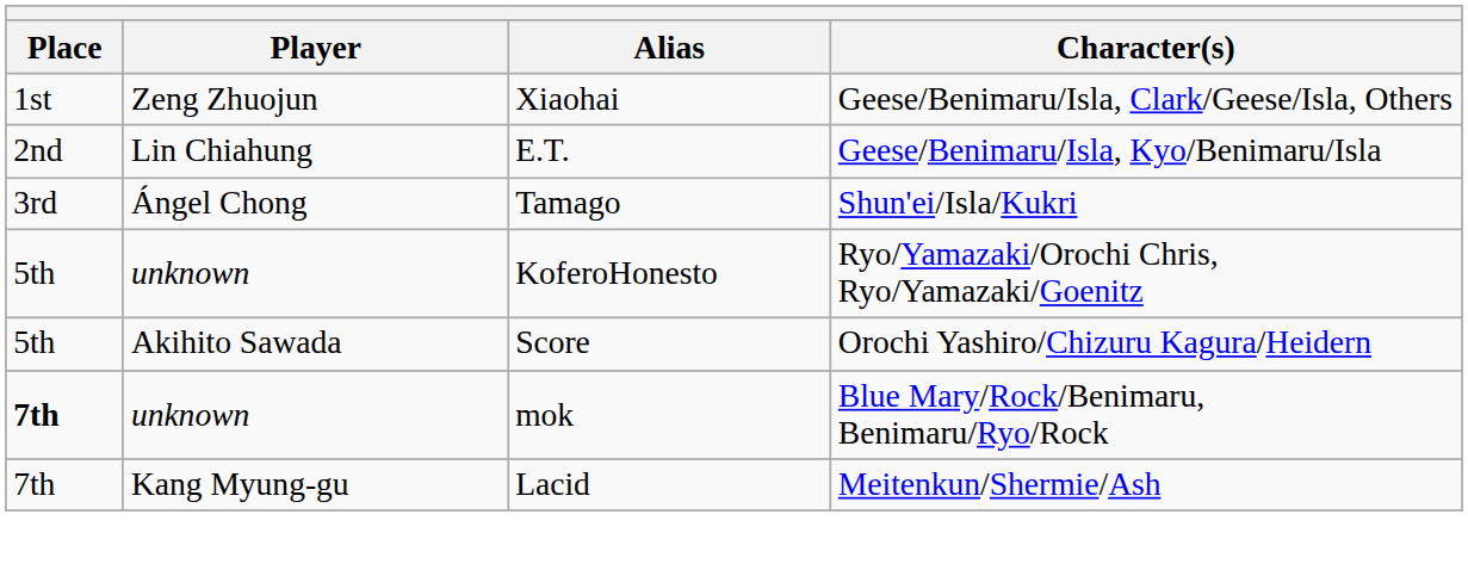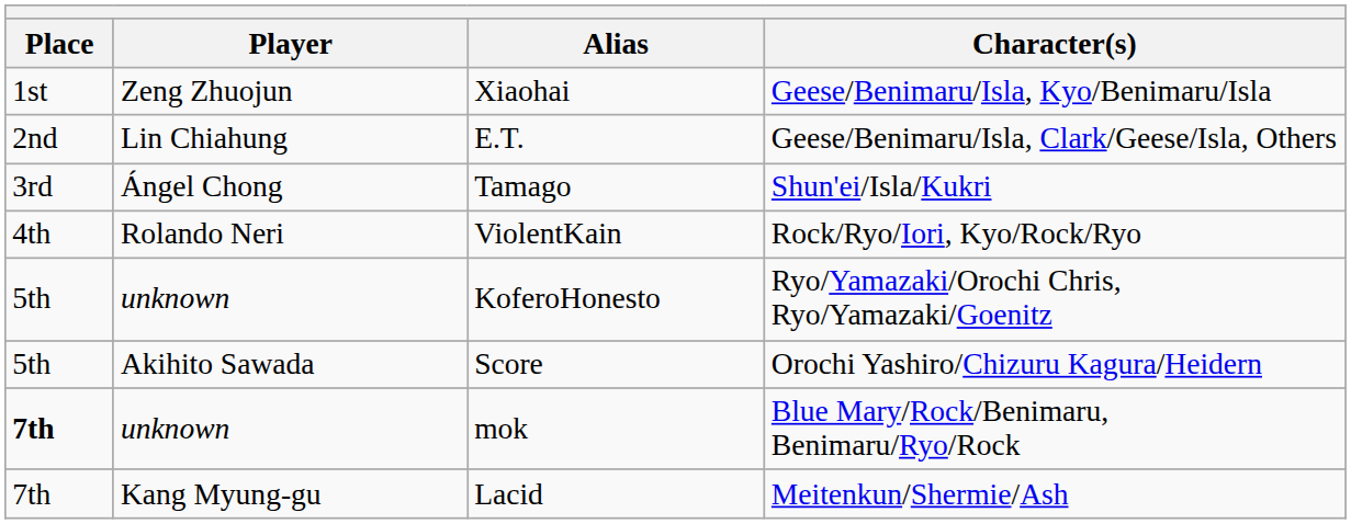 <table class="wikitable">
 <tr>
 <th colspan=4></th>
 </tr>
 <tr>
 <th style="width:50px;">Place</th>
 <th style="width:180px;">Player</th>
 <th style="width:150px;">Alias</th>
 <th style="width:300px;">Character(s)</th>
 </tr>
 <tr>
 <td>1st</td>
 <td> Zeng Zhuojun</td>
 <td>Xiaohai</td>
-<td>Geese/Benimaru/Isla, <a href='#'>Clark</a>/Geese/Isla, Others</td>
+<td><a href='#'>Geese</a>/<a href='#'>Benimaru</a>/<a href='#'>Isla</a>, <a href='#'>Kyo</a>/Benimaru/Isla</td>
 </tr>
 <tr>
 <td>2nd</td>
 <td> Lin Chiahung</td>
 <td>E.T.</td>
-<td><a href='#'>Geese</a>/<a href='#'>Benimaru</a>/<a href='#'>Isla</a>, <a href='#'>Kyo</a>/Benimaru/Isla</td>
+<td>Geese/Benimaru/Isla, <a href='#'>Clark</a>/Geese/Isla, Others</td>
 </tr>
 <tr>
 <td>3rd</td>
 <td> Ángel Chong</td>
 <td>Tamago</td>
 <td><a href='#'>Shun'ei</a>/Isla/<a href='#'>Kukri</a></td>
+</tr>
+<tr>
+<td>4th</td>
+<td> Rolando Neri</td>
+<td>ViolentKain</td>
+<td>Rock/Ryo/<a href='#'>Iori</a>, Kyo/Rock/Ryo</td>
 </tr>
 <tr>
 <td>5th</td>
 <td> <em>unknown</em></td>
 <td>KoferoHonesto</td>
 <td>Ryo/<a href='#'>Yamazaki</a>/Orochi Chris, Ryo/Yamazaki/<a href='#'>Goenitz</a></td>
 </tr>
 <tr>
 <td>5th</td>
 <td> Akihito Sawada</td>
 <td>Score</td>
 <td>Orochi Yashiro/<a href='#'>Chizuru Kagura</a>/<a href='#'>Heidern</a></td>
 </tr>
 <tr>
 <td><strong>7th</strong></td>
 <td> <em>unknown</em></td>
 <td>mok</td>
 <td><a href='#'>Blue Mary</a>/<a href='#'>Rock</a>/Benimaru, Benimaru/<a href='#'>Ryo</a>/Rock</td>
 </tr>
 <tr>
 <td>7th</td>
 <td> Kang Myung-gu</td>
 <td>Lacid</td>
 <td><a href='#'>Meitenkun</a>/<a href='#'>Shermie</a>/<a href='#'>Ash</a></td>
 </tr>
 </table>
